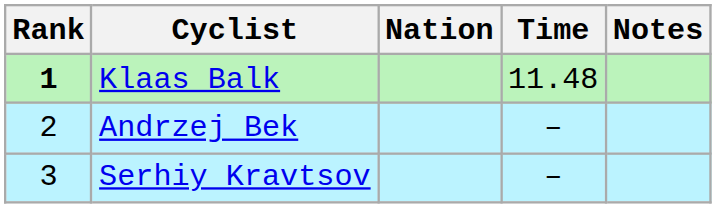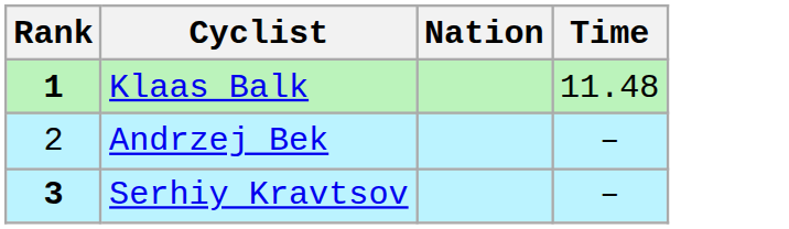 <table class="wikitable sortable" style="text-align:center">
 <tr>
 <th>Rank</th>
 <th>Cyclist</th>
 <th>Nation</th>
 <th>Time</th>
-<th>Notes</th>
 </tr>
 <tr bgcolor=bbf3bb>
 <td><strong>1</strong></td>
 <td align=left data-sort-value="Balk, Klaas"><a href='#'>Klaas Balk</a></td>
 <td align=left></td>
 <td>11.48</td>
-<td></td>
 </tr>
 <tr bgcolor=bbf3ff>
 <td>2</td>
 <td align=left data-sort-value="Bek, Andrzej"><a href='#'>Andrzej Bek</a></td>
 <td align=left></td>
 <td>–</td>
-<td></td>
 </tr>
 <tr bgcolor=bbf3ff>
-<td>3</td>
+<td><strong>3</strong></td>
 <td align=left data-sort-value="Kravtsov, Sergey"><a href='#'>Serhiy Kravtsov</a></td>
 <td align=left></td>
 <td>–</td>
-<td></td>
 </tr>
 </table>
